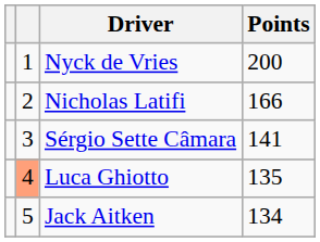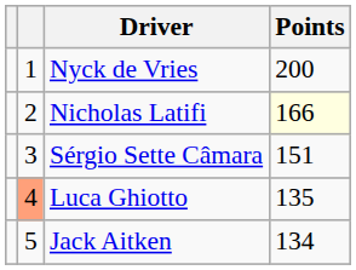 <table class="wikitable" style="font-size: 85%;">
 <tr>
 <th></th>
 <th></th>
 <th>Driver</th>
 <th>Points</th>
 </tr>
 <tr>
 <td></td>
 <td align="center">1</td>
 <td> <a href='#'>Nyck de Vries</a></td>
 <td>200</td>
 </tr>
 <tr>
 <td></td>
 <td align="center">2</td>
 <td> <a href='#'>Nicholas Latifi</a></td>
-<td>166</td>
+<td style="background: lightyellow;">166</td>
 </tr>
 <tr>
 <td></td>
 <td align="center">3</td>
 <td> <a href='#'>Sérgio Sette Câmara</a></td>
-<td>141</td>
+<td>151</td>
 </tr>
 <tr>
 <td></td>
 <td align="center" style="background: lightsalmon;">4</td>
 <td> <a href='#'>Luca Ghiotto</a></td>
 <td>135</td>
 </tr>
 <tr>
 <td></td>
 <td align="center">5</td>
 <td> <a href='#'>Jack Aitken</a></td>
 <td>134</td>
 </tr>
 </table>
